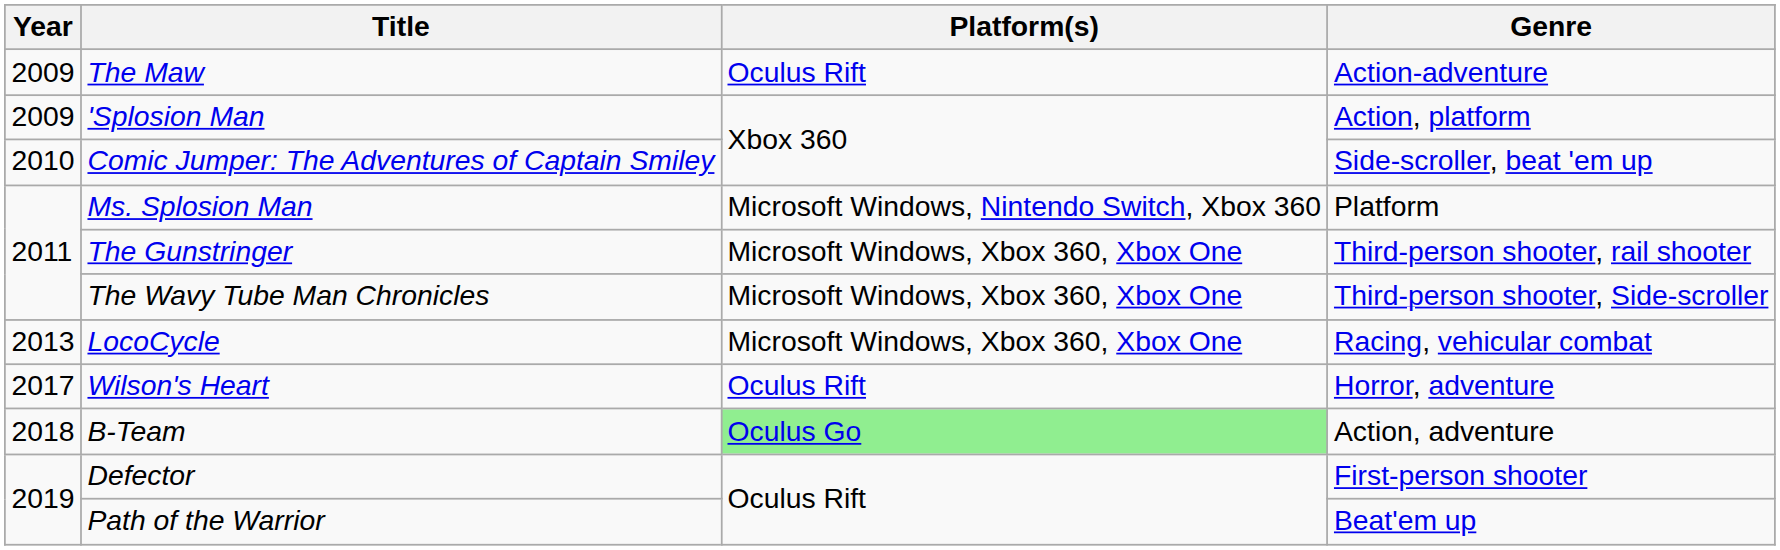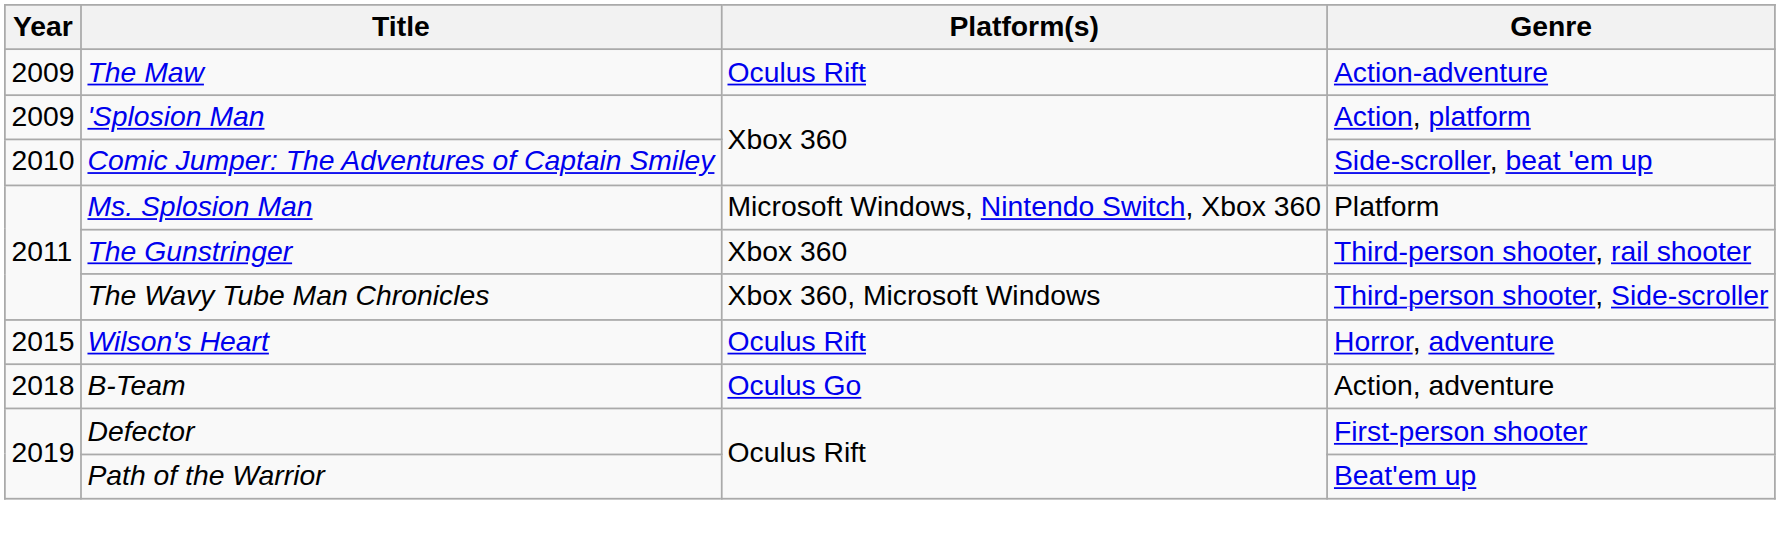 <table class="wikitable sortable">
 <tr>
 <th>Year</th>
 <th>Title</th>
 <th>Platform(s)</th>
 <th>Genre</th>
 </tr>
 <tr>
 <td>2009</td>
 <td><em><a href='#'>The Maw</a></em></td>
 <td><a href='#'>Oculus Rift</a></td>
 <td><a href='#'>Action-adventure</a></td>
 </tr>
 <tr>
 <td>2009</td>
 <td><em><a href='#'>'Splosion Man</a></em></td>
 <td rowspan="2">Xbox 360</td>
 <td><a href='#'>Action</a>, <a href='#'>platform</a></td>
 </tr>
 <tr>
 <td>2010</td>
 <td><em><a href='#'>Comic Jumper: The Adventures of Captain Smiley</a></em></td>
 <td><a href='#'>Side-scroller</a>, <a href='#'>beat 'em up</a></td>
 </tr>
 <tr>
 <td rowspan="3">2011</td>
 <td><em><a href='#'>Ms. Splosion Man</a></em></td>
 <td>Microsoft Windows, <a href='#'>Nintendo Switch</a>, Xbox 360</td>
 <td>Platform</td>
 </tr>
 <tr>
 <td><em><a href='#'>The Gunstringer</a></em></td>
-<td>Microsoft Windows, Xbox 360, <a href='#'>Xbox One</a></td>
+<td>Xbox 360</td>
 <td><a href='#'>Third-person shooter</a>, <a href='#'>rail shooter</a></td>
 </tr>
 <tr>
 <td><em>The Wavy Tube Man Chronicles</em></td>
-<td>Microsoft Windows, Xbox 360, <a href='#'>Xbox One</a></td>
+<td>Xbox 360, Microsoft Windows</td>
 <td><a href='#'>Third-person shooter</a>, <a href='#'>Side-scroller</a></td>
 </tr>
 <tr>
-<td>2013</td>
-<td><em><a href='#'>LocoCycle</a></em></td>
-<td>Microsoft Windows, Xbox 360, <a href='#'>Xbox One</a></td>
-<td><a href='#'>Racing</a>, <a href='#'>vehicular combat</a></td>
-</tr>
-<tr>
-<td>2017</td>
+<td>2015</td>
 <td><em><a href='#'>Wilson's Heart</a></em></td>
 <td><a href='#'>Oculus Rift</a></td>
 <td><a href='#'>Horror</a>, <a href='#'>adventure</a></td>
 </tr>
 <tr>
 <td>2018</td>
 <td><em>B-Team</em></td>
-<td style="background: lightgreen;"><a href='#'>Oculus Go</a></td>
+<td><a href='#'>Oculus Go</a></td>
 <td>Action, adventure</td>
 </tr>
 <tr>
 <td rowspan="2">2019</td>
 <td><em>Defector</em></td>
 <td rowspan="2">Oculus Rift</td>
 <td><a href='#'>First-person shooter</a></td>
 </tr>
 <tr>
 <td><em>Path of the Warrior</em></td>
 <td><a href='#'>Beat'em up</a></td>
 </tr>
 </table>
